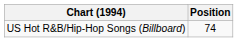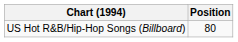 <table class="wikitable">
 <tr>
 <th>Chart (1994)</th>
 <th>Position</th>
 </tr>
 <tr>
 <td>US Hot R&B/Hip-Hop Songs (<em>Billboard</em>)</td>
-<td align="center">74</td>
+<td align="center">80</td>
 </tr>
 </table>
